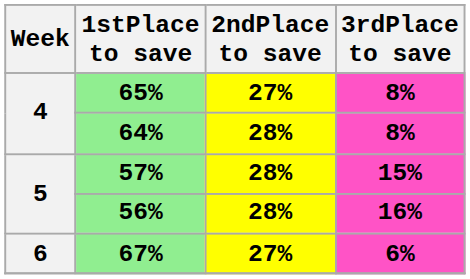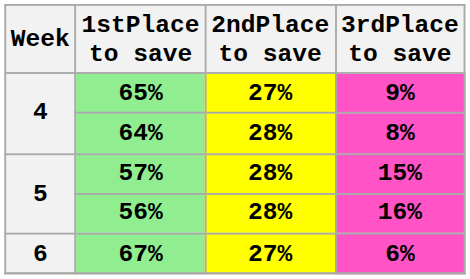 <table class="wikitable" style="margin:1em auto; text-align:center">
 <tr>
 <th>Week</th>
 <th>1stPlace<br>to save</th>
 <th>2ndPlace<br>to save</th>
 <th>3rdPlace<br>to save</th>
 </tr>
 <tr>
 <th rowspan="2">4</th>
 <td style="background:lightgreen"><strong>65%</strong></td>
 <td style="background:yellow"><strong>27%</strong></td>
-<td style="background:#ff53c6"><strong>8%</strong></td>
+<td style="background:#ff53c6"><strong>9%</strong></td>
 </tr>
 <tr>
 <td style="background:lightgreen"><strong>64%</strong></td>
 <td style="background:yellow"><strong>28%</strong></td>
 <td style="background:#ff53c6"><strong>8%</strong></td>
 </tr>
 <tr>
 <th rowspan="2">5</th>
 <td style="background:lightgreen"><strong>57%</strong></td>
 <td style="background:yellow"><strong>28%</strong></td>
 <td style="background:#ff53c6"><strong>15%</strong></td>
 </tr>
 <tr>
 <td style="background:lightgreen"><strong>56%</strong></td>
 <td style="background:yellow"><strong>28%</strong></td>
 <td style="background:#ff53c6"><strong>16%</strong></td>
 </tr>
 <tr>
 <th rowspan="1">6</th>
 <td style="background:lightgreen"><strong>67%</strong></td>
 <td style="background:yellow"><strong>27%</strong></td>
 <td style="background:#ff53c6"><strong>6%</strong></td>
 </tr>
 <tr>
 </tr>
 </table>
